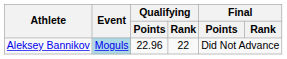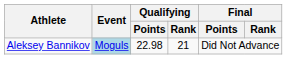 <table class="wikitable" style="font-size:90%">
 <tr>
 <th rowspan="2">Athlete</th>
 <th rowspan="2">Event</th>
 <th colspan="2">Qualifying</th>
 <th colspan="2">Final</th>
 </tr>
 <tr>
 <th>Points</th>
 <th>Rank</th>
 <th>Points</th>
 <th>Rank</th>
 </tr>
 <tr>
 <td><a href='#'>Aleksey Bannikov</a></td>
 <td style="background: lightblue;"><a href='#'>Moguls</a></td>
-<td align="center">22.96</td>
-<td align="center">22</td>
+<td align="center">22.98</td>
+<td align="center">21</td>
 <td align="center" colspan=2>Did Not Advance</td>
 </tr>
 </table>
